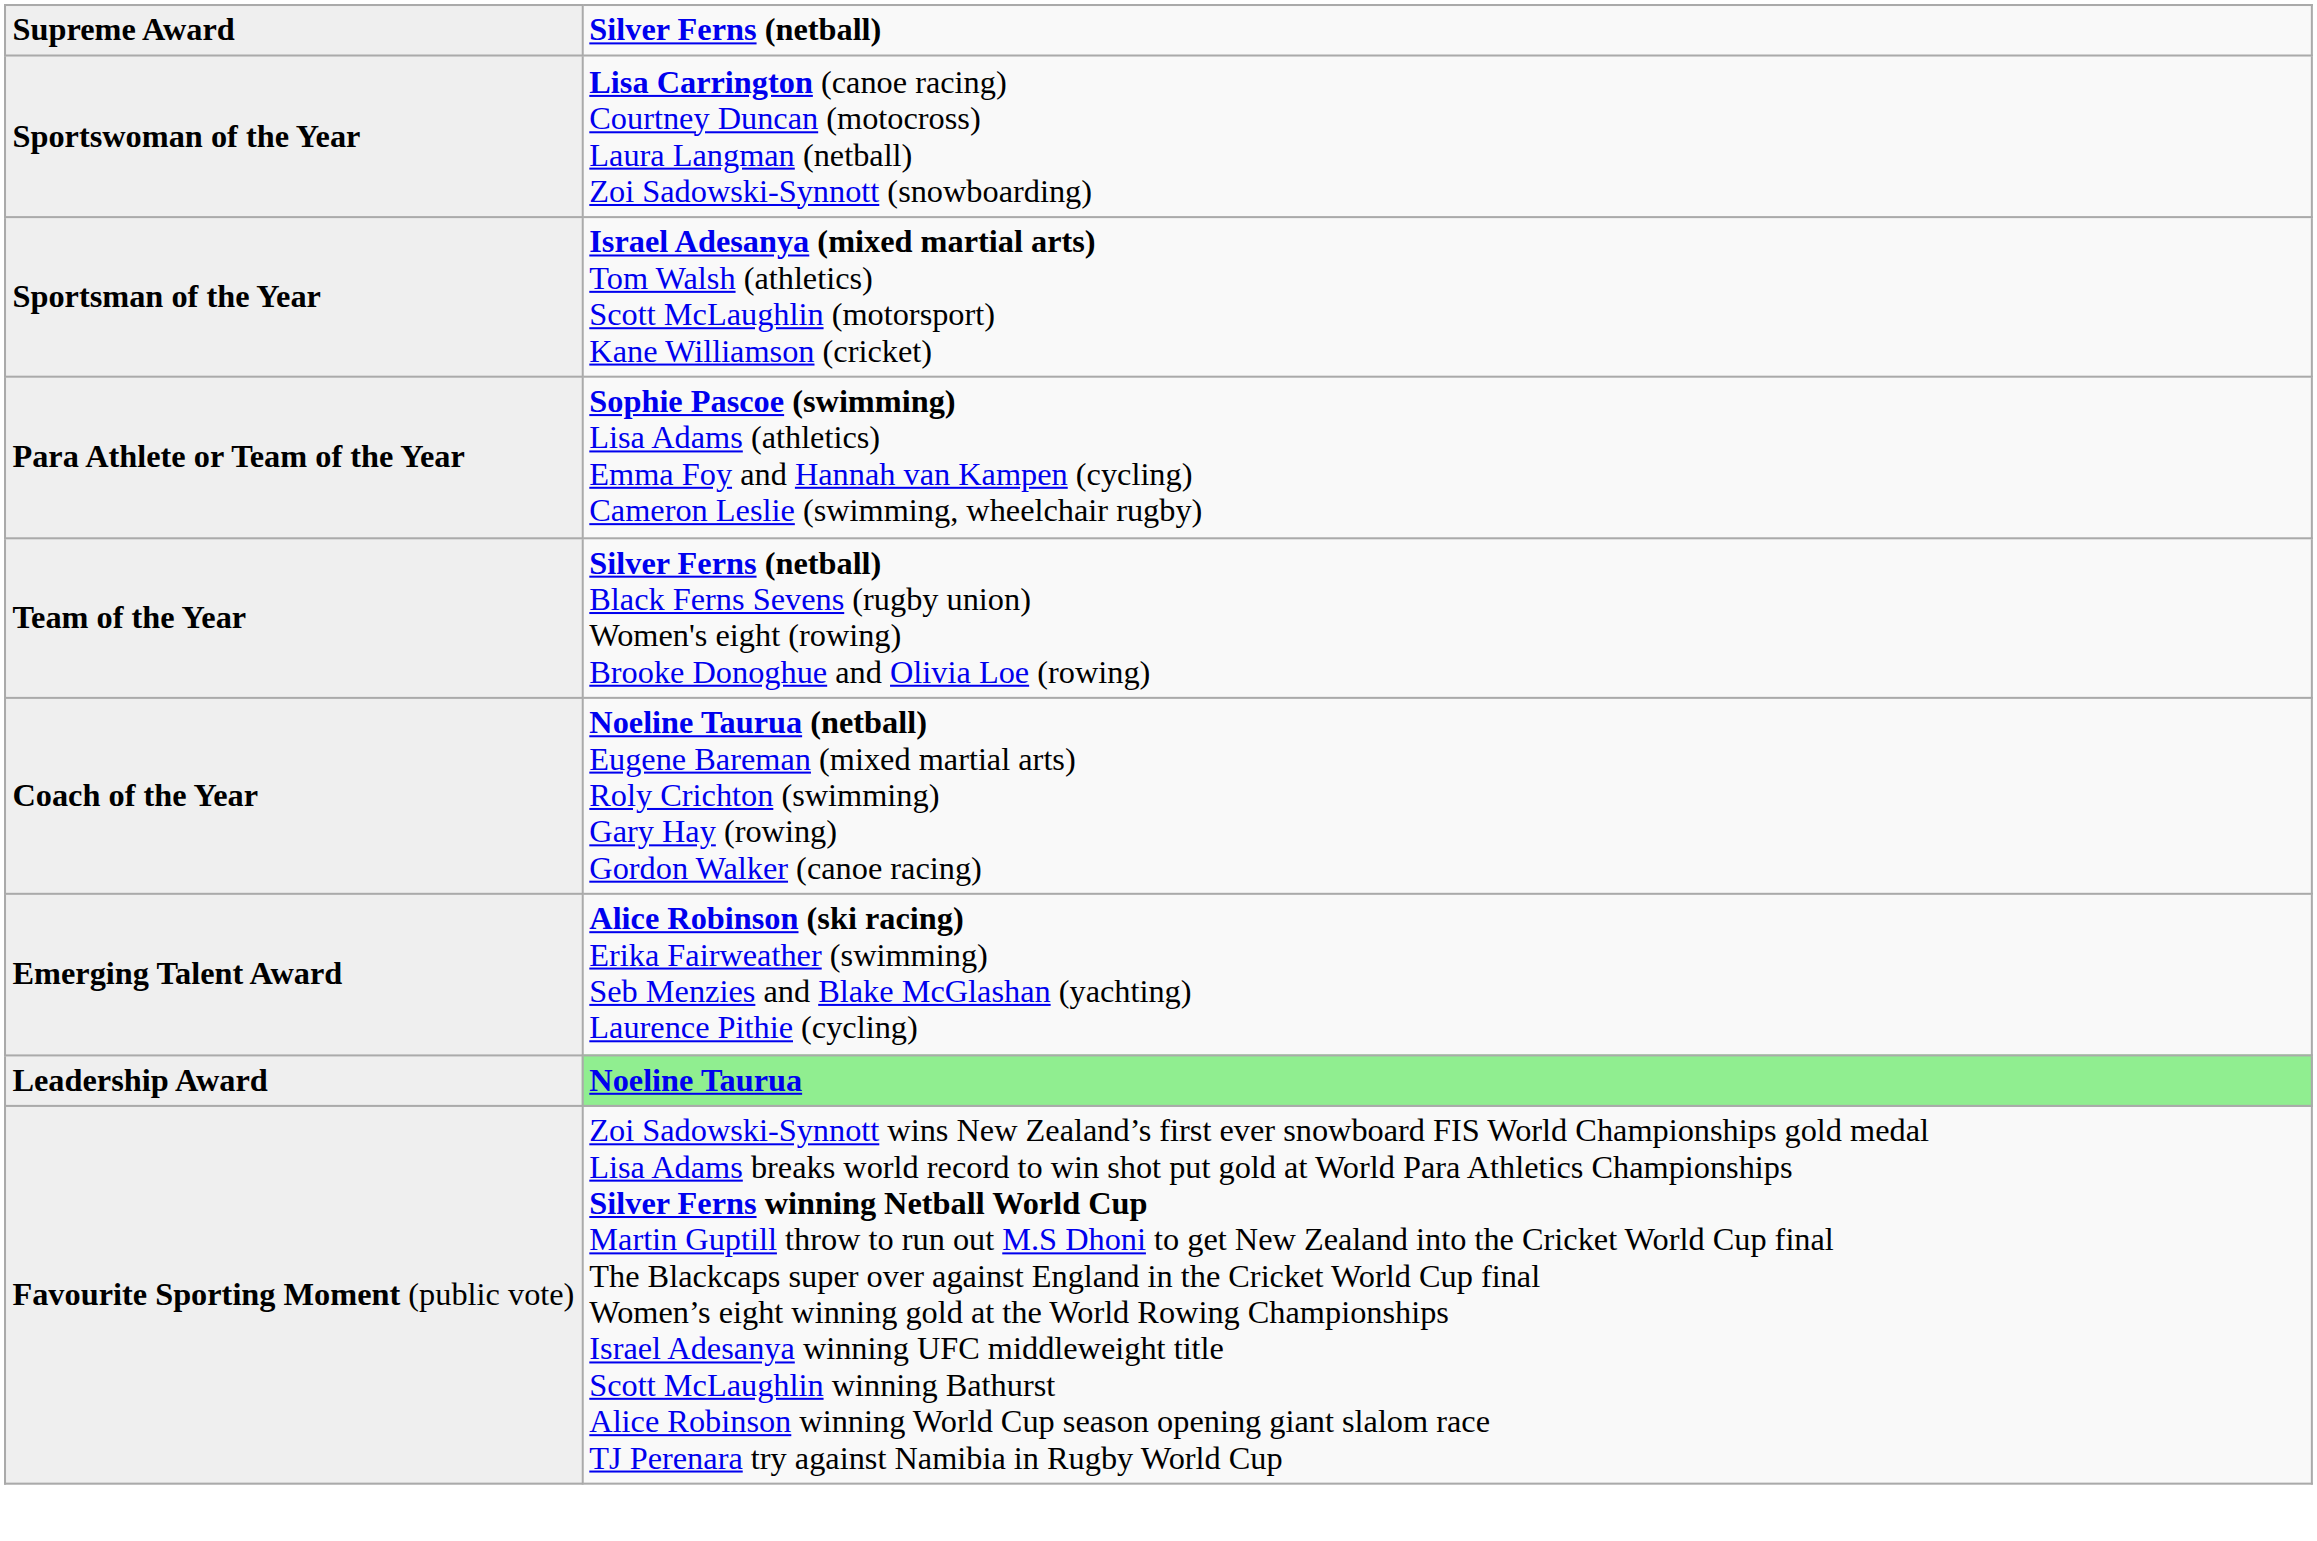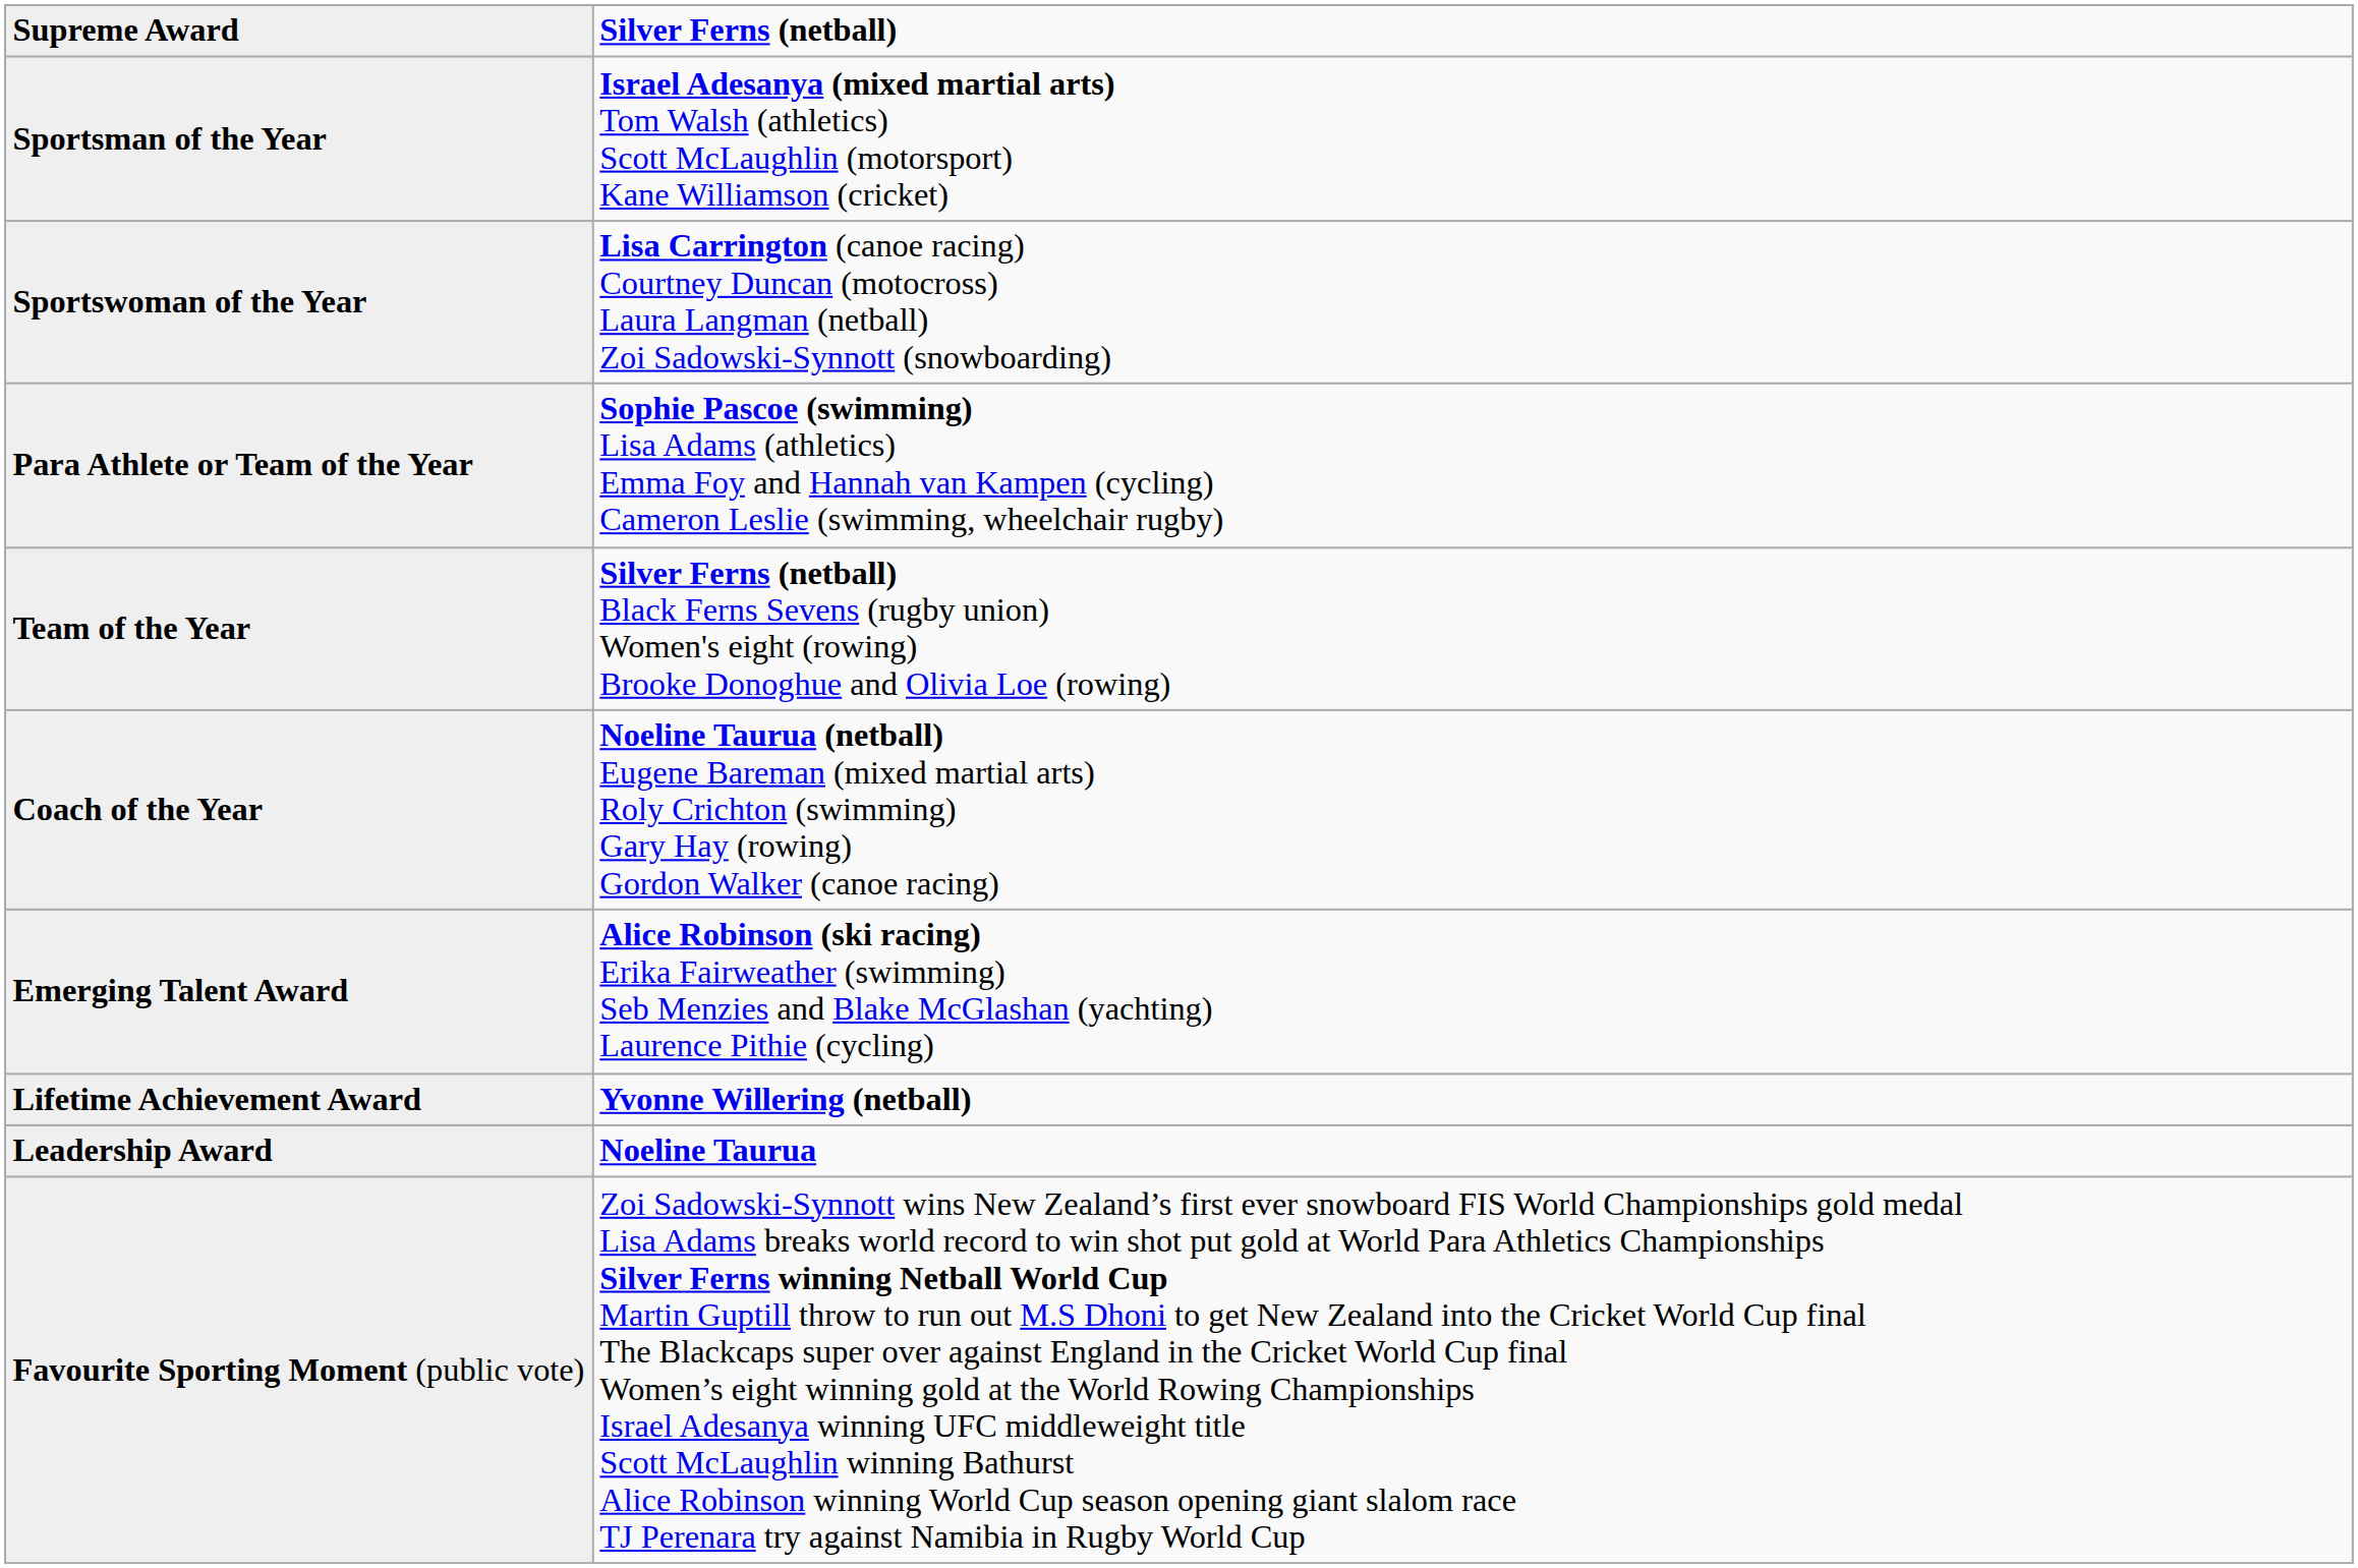 <table class="wikitable">
 <tr>
 <td style="background:#efefef; vertical-align:top;"><strong>Supreme Award</strong></td>
 <td><strong><a href='#'>Silver Ferns</a> (netball)</strong></td>
 </tr>
 <tr>
+<td style="background:#efefef;"><strong>Sportsman of the Year</strong></td>
+<td><strong><a href='#'>Israel Adesanya</a> (mixed martial arts)</strong> <br><a href='#'>Tom Walsh</a> (athletics)<br><a href='#'>Scott McLaughlin</a> (motorsport)<br> <a href='#'>Kane Williamson</a> (cricket)</td>
+</tr>
+<tr>
 <td style="background:#efefef;"><strong>Sportswoman of the Year</strong></td>
 <td><strong><a href='#'>Lisa Carrington</a></strong> (canoe racing)<br><a href='#'>Courtney Duncan</a> (motocross) <br><a href='#'>Laura Langman</a> (netball) <br> <a href='#'>Zoi Sadowski-Synnott</a> (snowboarding)</td>
-</tr>
-<tr>
-<td style="background:#efefef;"><strong>Sportsman of the Year</strong></td>
-<td><strong><a href='#'>Israel Adesanya</a> (mixed martial arts)</strong> <br><a href='#'>Tom Walsh</a> (athletics)<br><a href='#'>Scott McLaughlin</a> (motorsport)<br> <a href='#'>Kane Williamson</a> (cricket)</td>
 </tr>
 <tr>
 <td style="background:#efefef;"><strong>Para Athlete or Team of the Year</strong></td>
 <td><strong><a href='#'>Sophie Pascoe</a> (swimming)</strong><br><a href='#'>Lisa Adams</a> (athletics)<br><a href='#'>Emma Foy</a> and <a href='#'>Hannah van Kampen</a> (cycling)<br><a href='#'>Cameron Leslie</a> (swimming, wheelchair rugby)</td>
 </tr>
 <tr>
 <td style="background:#efefef;"><strong>Team of the Year</strong></td>
 <td><strong><a href='#'>Silver Ferns</a> (netball)</strong><br> <a href='#'>Black Ferns Sevens</a> (rugby union)<br>Women's eight (rowing)<br><a href='#'>Brooke Donoghue</a> and <a href='#'>Olivia Loe</a> (rowing)</td>
 </tr>
 <tr>
 <td style="background:#efefef;"><strong>Coach of the Year</strong></td>
 <td><strong><a href='#'>Noeline Taurua</a> (netball)</strong><br><a href='#'>Eugene Bareman</a> (mixed martial arts) <br><a href='#'>Roly Crichton</a> (swimming) <br><a href='#'>Gary Hay</a> (rowing) <br> <a href='#'>Gordon Walker</a> (canoe racing)</td>
 </tr>
 <tr>
 <td style="background:#efefef;"><strong>Emerging Talent Award</strong></td>
 <td><strong><a href='#'>Alice Robinson</a> (ski racing)</strong><br><a href='#'>Erika Fairweather</a> (swimming)<br><a href='#'>Seb Menzies</a> and <a href='#'>Blake McGlashan</a> (yachting)<br><a href='#'>Laurence Pithie</a> (cycling)</td>
 </tr>
 <tr>
+<td style="background:#efefef; width:25%;"><strong>Lifetime Achievement Award</strong></td>
+<td><strong><a href='#'>Yvonne Willering</a> (netball)</strong></td>
+</tr>
+<tr>
 <td style="background:#efefef; width:25%;"><strong>Leadership Award</strong></td>
-<td style="background: lightgreen;"><strong><a href='#'>Noeline Taurua</a></strong></td>
+<td><strong><a href='#'>Noeline Taurua</a></strong></td>
 </tr>
 <tr>
 <td style="background:#efefef; width:25%;"><strong>Favourite Sporting Moment</strong> (public vote)</td>
 <td><a href='#'>Zoi Sadowski-Synnott</a> wins New Zealand’s first ever snowboard FIS World Championships gold medal<br><a href='#'>Lisa Adams</a> breaks world record to win shot put gold at World Para Athletics Championships<br><strong><a href='#'>Silver Ferns</a> winning Netball World Cup</strong><br><a href='#'>Martin Guptill</a> throw to run out <a href='#'>M.S Dhoni</a> to get New Zealand into the Cricket World Cup final<br>The Blackcaps super over against England in the Cricket World Cup final<br>Women’s eight winning gold at the World Rowing Championships<br><a href='#'>Israel Adesanya</a> winning UFC middleweight title<br><a href='#'>Scott McLaughlin</a> winning Bathurst<br><a href='#'>Alice Robinson</a> winning World Cup season opening giant slalom race<br><a href='#'>TJ Perenara</a> try against Namibia in Rugby World Cup</td>
 </tr>
 </table>
